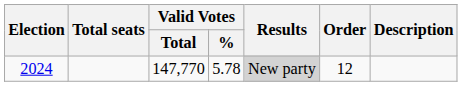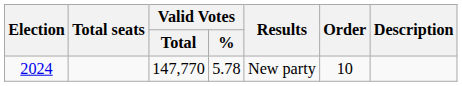 <table class="wikitable">
 <tr>
 <th rowspan="2">Election</th>
 <th rowspan="2">Total seats</th>
 <th colspan="2">Valid Votes</th>
 <th rowspan="2">Results</th>
 <th rowspan="2">Order</th>
 <th rowspan="2">Description</th>
 </tr>
 <tr>
 <th>Total</th>
 <th>%</th>
 </tr>
 <tr>
 <td align="center"><a href='#'>2024</a></td>
 <td></td>
 <td align="right">147,770</td>
 <td align="right">5.78</td>
-<td align="left" style="background: lightgrey;">New party</td>
-<td align="center">12</td>
+<td align="left">New party</td>
+<td align="center">10</td>
 <td></td>
 </tr>
 </table>
